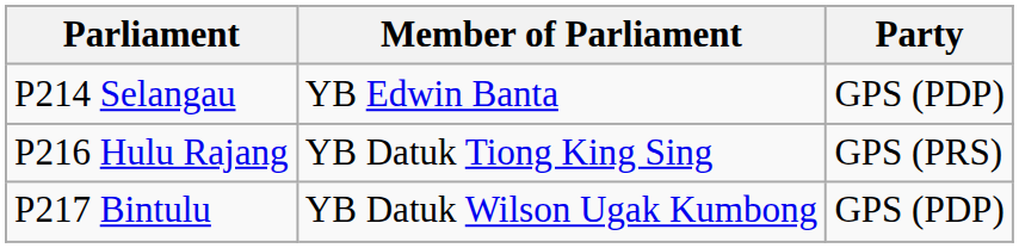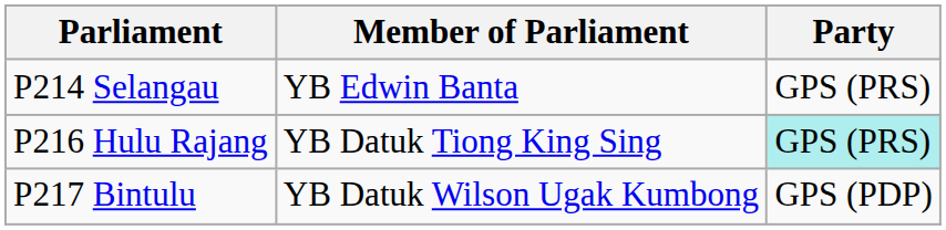 <table class="wikitable">
 <tr>
 <th>Parliament</th>
 <th>Member of Parliament</th>
 <th>Party</th>
 </tr>
 <tr>
 <td>P214 <a href='#'>Selangau</a></td>
 <td>YB <a href='#'>Edwin Banta</a></td>
-<td>GPS (PDP)</td>
+<td>GPS (PRS)</td>
 </tr>
 <tr>
 <td>P216 <a href='#'>Hulu Rajang</a></td>
 <td>YB Datuk <a href='#'>Tiong King Sing</a></td>
-<td>GPS (PRS)</td>
+<td style="background: paleturquoise;">GPS (PRS)</td>
 </tr>
 <tr>
 <td>P217 <a href='#'>Bintulu</a></td>
 <td>YB Datuk <a href='#'>Wilson Ugak Kumbong</a></td>
 <td>GPS (PDP)</td>
 </tr>
 </table>
